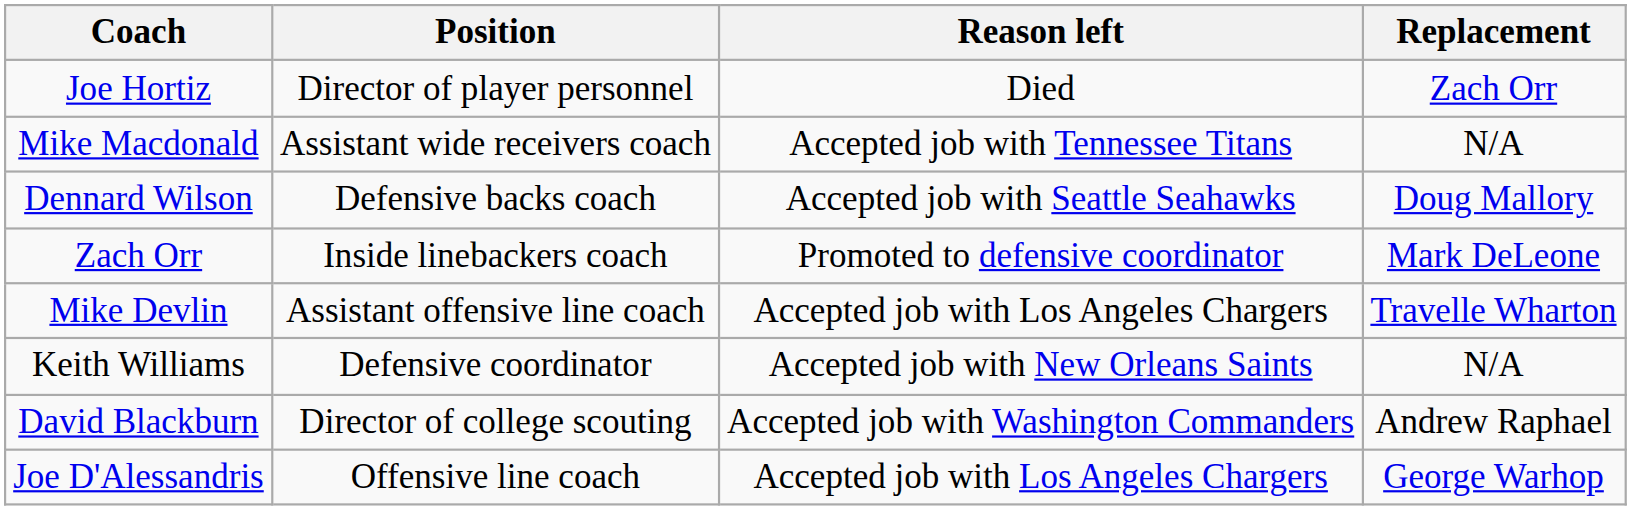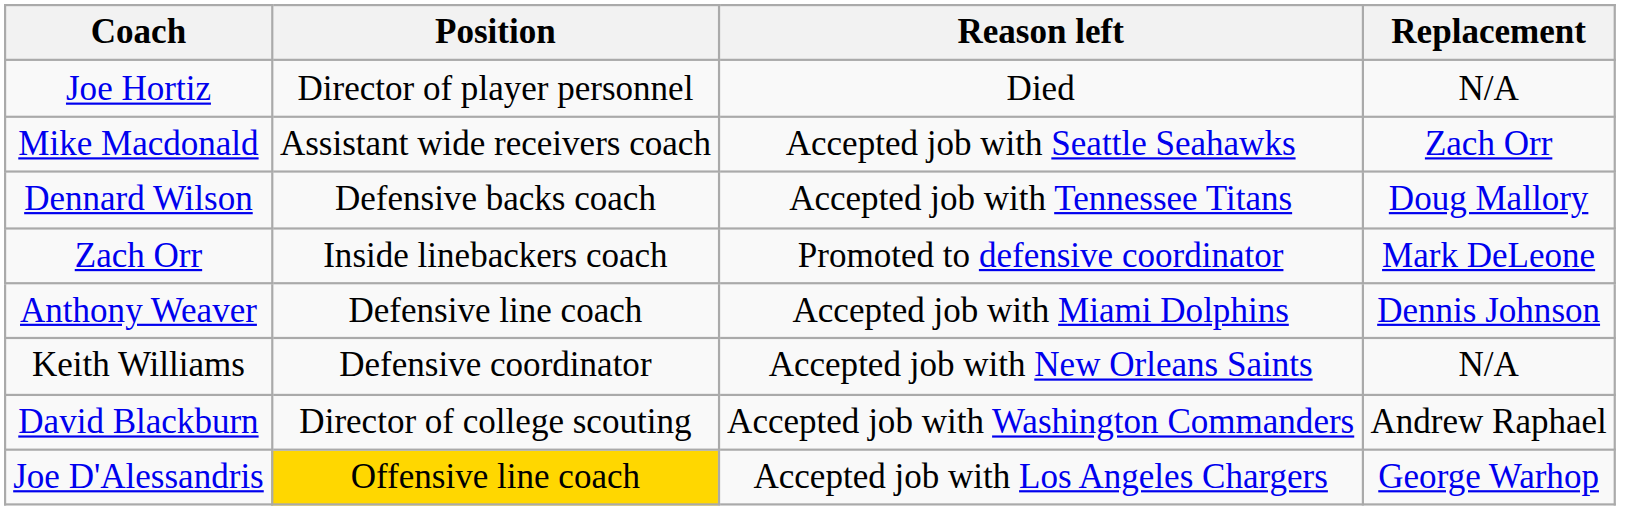 <table class="wikitable" style="text-align:center">
 <tr>
 <th>Coach</th>
 <th>Position</th>
 <th>Reason left</th>
 <th>Replacement</th>
 </tr>
 <tr>
 <td><a href='#'>Joe Hortiz</a></td>
 <td>Director of player personnel</td>
 <td>Died</td>
-<td><a href='#'>Zach Orr</a></td>
+<td>N/A</td>
 </tr>
 <tr>
 <td><a href='#'>Mike Macdonald</a></td>
 <td>Assistant wide receivers coach</td>
-<td>Accepted job with <a href='#'>Tennessee Titans</a></td>
-<td>N/A</td>
+<td>Accepted job with <a href='#'>Seattle Seahawks</a></td>
+<td><a href='#'>Zach Orr</a></td>
 </tr>
 <tr>
 <td><a href='#'>Dennard Wilson</a></td>
 <td>Defensive backs coach</td>
-<td>Accepted job with <a href='#'>Seattle Seahawks</a></td>
+<td>Accepted job with <a href='#'>Tennessee Titans</a></td>
 <td><a href='#'>Doug Mallory</a></td>
 </tr>
 <tr>
 <td><a href='#'>Zach Orr</a></td>
 <td>Inside linebackers coach</td>
 <td>Promoted to <a href='#'>defensive coordinator</a></td>
 <td><a href='#'>Mark DeLeone</a></td>
 </tr>
 <tr>
-<td><a href='#'>Mike Devlin</a></td>
-<td>Assistant offensive line coach</td>
-<td>Accepted job with Los Angeles Chargers</td>
-<td><a href='#'>Travelle Wharton</a></td>
+<td><a href='#'>Anthony Weaver</a></td>
+<td>Defensive line coach</td>
+<td>Accepted job with <a href='#'>Miami Dolphins</a></td>
+<td><a href='#'>Dennis Johnson</a></td>
 </tr>
 <tr>
 <td>Keith Williams</td>
 <td>Defensive coordinator</td>
 <td>Accepted job with <a href='#'>New Orleans Saints</a></td>
 <td>N/A</td>
 </tr>
 <tr>
 <td><a href='#'>David Blackburn</a></td>
 <td>Director of college scouting</td>
 <td>Accepted job with <a href='#'>Washington Commanders</a></td>
 <td>Andrew Raphael</td>
 </tr>
 <tr>
 <td><a href='#'>Joe D'Alessandris</a></td>
-<td>Offensive line coach</td>
+<td style="background: gold;">Offensive line coach</td>
 <td>Accepted job with <a href='#'>Los Angeles Chargers</a></td>
 <td><a href='#'>George Warhop</a></td>
 </tr>
 </table>
